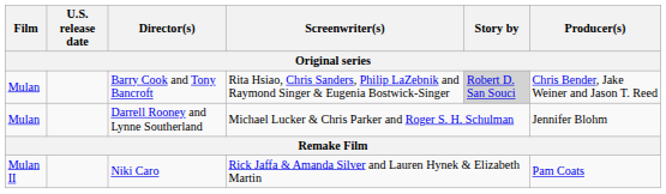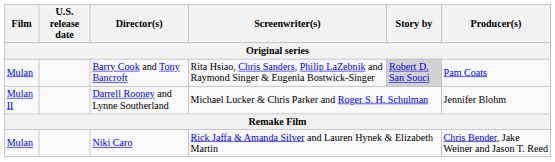 <table class="wikitable plainrowheaders">
 <tr>
 <th>Film</th>
 <th>U.S. release date</th>
 <th>Director(s)</th>
 <th>Screenwriter(s)</th>
 <th>Story by</th>
 <th>Producer(s)</th>
 </tr>
 <tr>
 <th colspan="6">Original series</th>
 </tr>
 <tr>
 <td style="text-align:left"><a href='#'>Mulan</a></td>
 <td style="text-align:left"></td>
 <td><a href='#'>Barry Cook</a> and <a href='#'>Tony Bancroft</a></td>
 <td>Rita Hsiao, <a href='#'>Chris Sanders</a>, <a href='#'>Philip LaZebnik</a> and Raymond Singer & Eugenia Bostwick-Singer</td>
 <td style="background: lightgrey;"><a href='#'>Robert D. San Souci</a></td>
-<td><a href='#'>Chris Bender</a>, Jake Weiner and Jason T. Reed</td>
+<td><a href='#'>Pam Coats</a></td>
 </tr>
 <tr>
-<td style="text-align:left"><a href='#'>Mulan</a></td>
+<td style="text-align:left"><a href='#'>Mulan II</a></td>
 <td style="text-align:left"></td>
 <td><a href='#'>Darrell Rooney</a> and Lynne Southerland</td>
 <td colspan="2">Michael Lucker & Chris Parker and <a href='#'>Roger S. H. Schulman</a></td>
 <td>Jennifer Blohm</td>
 </tr>
 <tr>
 <th colspan="6">Remake Film</th>
 </tr>
 <tr>
-<td style="text-align:left"><a href='#'>Mulan II</a></td>
+<td style="text-align:left"><a href='#'>Mulan</a></td>
 <td style="text-align:left"></td>
 <td><a href='#'>Niki Caro</a></td>
 <td colspan="2"><a href='#'>Rick Jaffa & Amanda Silver</a> and Lauren Hynek & Elizabeth Martin</td>
-<td><a href='#'>Pam Coats</a></td>
+<td><a href='#'>Chris Bender</a>, Jake Weiner and Jason T. Reed</td>
 </tr>
 </table>
